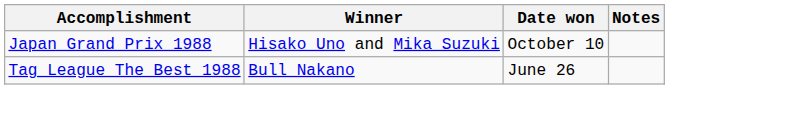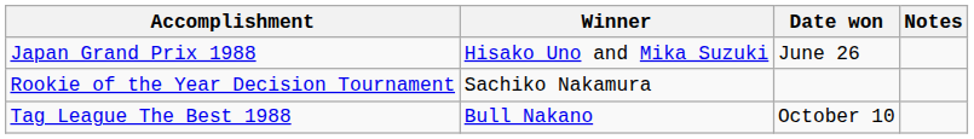 <table class="wikitable">
 <tr>
 <th>Accomplishment</th>
 <th>Winner</th>
 <th>Date won</th>
 <th>Notes</th>
 </tr>
 <tr>
 <td><a href='#'>Japan Grand Prix 1988</a></td>
 <td><a href='#'>Hisako Uno</a> and <a href='#'>Mika Suzuki</a></td>
-<td>October 10</td>
+<td>June 26</td>
+</tr>
+<tr>
+<td><a href='#'>Rookie of the Year Decision Tournament</a></td>
+<td>Sachiko Nakamura</td>
+<td></td>
+<td></td>
 </tr>
 <tr>
 <td><a href='#'>Tag League The Best 1988</a></td>
 <td><a href='#'>Bull Nakano</a></td>
-<td>June 26</td>
+<td>October 10</td>
 <td></td>
 </tr>
 </table>
